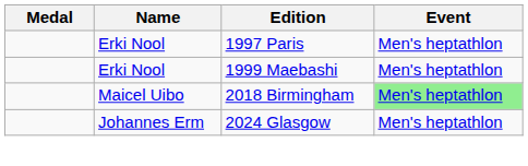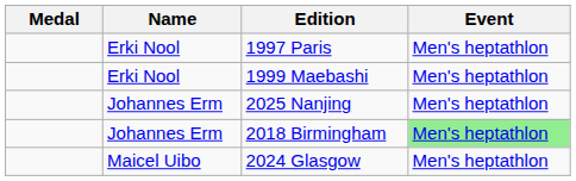 <table class="wikitable sortable" width=40%>
 <tr>
 <th style="width:5em;">Medal</th>
 <th>Name</th>
 <th>Edition</th>
 <th>Event</th>
 </tr>
 <tr>
 <td></td>
 <td><a href='#'>Erki Nool</a></td>
 <td><a href='#'>1997 Paris</a></td>
 <td><a href='#'>Men's heptathlon</a></td>
 </tr>
 <tr>
 <td></td>
 <td><a href='#'>Erki Nool</a></td>
 <td><a href='#'>1999 Maebashi</a></td>
 <td><a href='#'>Men's heptathlon</a></td>
 </tr>
 <tr>
 <td></td>
-<td><a href='#'>Maicel Uibo</a></td>
+<td><a href='#'>Johannes Erm</a></td>
+<td><a href='#'>2025 Nanjing</a></td>
+<td><a href='#'>Men's heptathlon</a></td>
+</tr>
+<tr>
+<td></td>
+<td><a href='#'>Johannes Erm</a></td>
 <td><a href='#'>2018 Birmingham</a></td>
 <td style="background: lightgreen;"><a href='#'>Men's heptathlon</a></td>
 </tr>
 <tr>
 <td></td>
-<td><a href='#'>Johannes Erm</a></td>
+<td><a href='#'>Maicel Uibo</a></td>
 <td><a href='#'>2024 Glasgow</a></td>
 <td><a href='#'>Men's heptathlon</a></td>
 </tr>
 </table>
